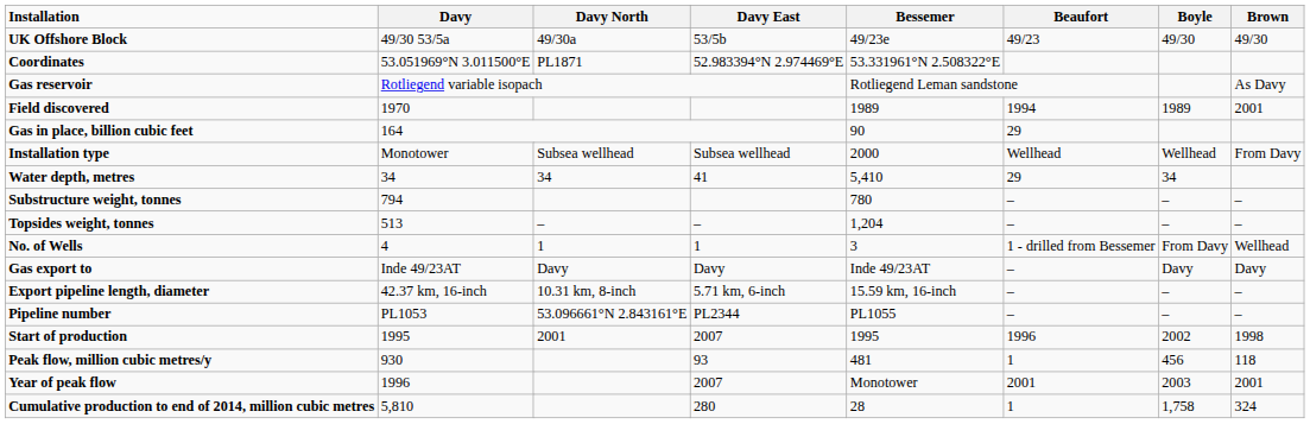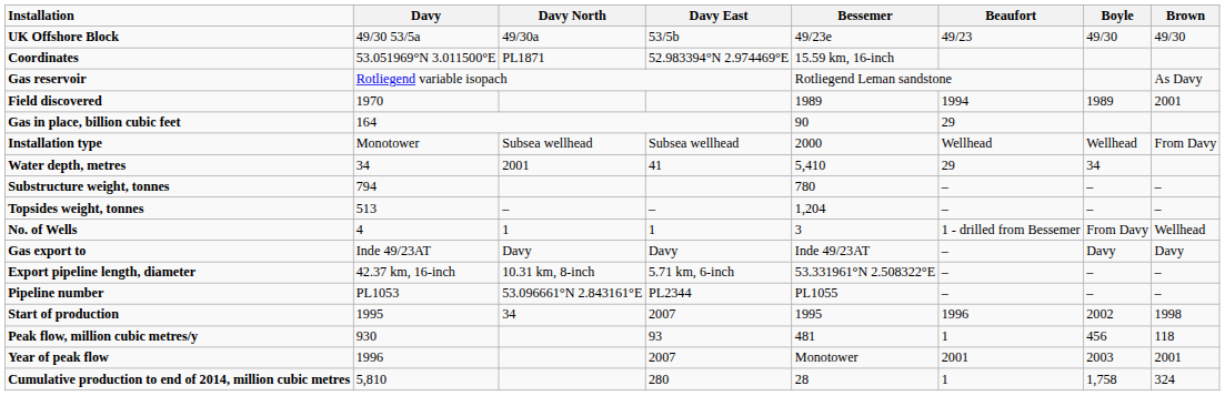 <table class="wikitable">
 <tr>
 <td><strong>Installation</strong></td>
 <th colspan="2">Davy</th>
 <th>Davy North</th>
 <th colspan="2">Davy East</th>
 <th>Bessemer</th>
 <th colspan="2">Beaufort</th>
 <th>Boyle</th>
 <th>Brown</th>
 </tr>
 <tr>
 <td><strong>UK Offshore Block</strong></td>
 <td colspan="2">49/30 53/5a</td>
 <td>49/30a</td>
 <td colspan="2">53/5b</td>
 <td>49/23e</td>
 <td colspan="2">49/23</td>
 <td>49/30</td>
 <td>49/30</td>
 </tr>
 <tr>
 <td><strong>Coordinates</strong></td>
 <td colspan="2">53.051969°N 3.011500°E</td>
 <td>PL1871</td>
 <td colspan="2">52.983394°N 2.974469°E</td>
-<td>53.331961°N 2.508322°E</td>
+<td>15.59 km, 16-inch</td>
 <td colspan="2"></td>
 <td></td>
 <td></td>
 </tr>
 <tr>
 <td><strong>Gas reservoir</strong></td>
 <td colspan="5"><a href='#'>Rotliegend</a> variable isopach</td>
 <td colspan="3">Rotliegend Leman sandstone</td>
 <td></td>
 <td>As Davy</td>
 </tr>
 <tr>
 <td><strong>Field discovered</strong></td>
 <td>1970</td>
 <td colspan="3"></td>
 <td></td>
 <td>1989</td>
 <td>1994</td>
 <td colspan="2">1989</td>
 <td>2001</td>
 </tr>
 <tr>
 <td><strong>Gas in place, billion cubic feet</strong></td>
 <td colspan="5">164</td>
 <td>90</td>
 <td>29</td>
 <td colspan="2"></td>
 <td></td>
 </tr>
 <tr>
 <td><strong>Installation type</strong></td>
 <td colspan="2">Monotower</td>
 <td>Subsea wellhead</td>
 <td colspan="2">Subsea wellhead</td>
 <td>2000</td>
 <td colspan="2">Wellhead</td>
 <td>Wellhead</td>
 <td>From Davy</td>
 </tr>
 <tr>
 <td><strong>Water depth, metres</strong></td>
 <td colspan="2">34</td>
-<td>34</td>
+<td>2001</td>
 <td colspan="2">41</td>
 <td>5,410</td>
 <td colspan="2">29</td>
 <td>34</td>
 <td></td>
 </tr>
 <tr>
 <td><strong>Substructure weight, tonnes</strong></td>
 <td colspan="2">794</td>
 <td></td>
 <td colspan="2"></td>
 <td>780</td>
 <td colspan="2">–</td>
 <td>–</td>
 <td>–</td>
 </tr>
 <tr>
 <td><strong>Topsides weight, tonnes</strong></td>
 <td colspan="2">513</td>
 <td>–</td>
 <td colspan="2">–</td>
 <td>1,204</td>
 <td colspan="2">–</td>
 <td>–</td>
 <td>–</td>
 </tr>
 <tr>
 <td><strong>No. of Wells</strong></td>
 <td colspan="2">4</td>
 <td>1</td>
 <td colspan="2">1</td>
 <td>3</td>
 <td colspan="2">1 - drilled from Bessemer</td>
 <td>From Davy</td>
 <td>Wellhead</td>
 </tr>
 <tr>
 <td><strong>Gas export to</strong></td>
 <td colspan="2">Inde 49/23AT</td>
 <td>Davy</td>
 <td colspan="2">Davy</td>
 <td>Inde 49/23AT</td>
 <td colspan="2">–</td>
 <td>Davy</td>
 <td>Davy</td>
 </tr>
 <tr>
 <td><strong>Export pipeline length, diameter</strong></td>
 <td colspan="2">42.37 km, 16-inch</td>
 <td>10.31 km, 8-inch</td>
 <td colspan="2">5.71 km, 6-inch</td>
-<td>15.59 km, 16-inch</td>
+<td>53.331961°N 2.508322°E</td>
 <td colspan="2">–</td>
 <td>–</td>
 <td>–</td>
 </tr>
 <tr>
 <td><strong>Pipeline number</strong></td>
 <td colspan="2">PL1053</td>
 <td>53.096661°N 2.843161°E</td>
 <td colspan="2">PL2344</td>
 <td>PL1055</td>
 <td colspan="2">–</td>
 <td>–</td>
 <td>–</td>
 </tr>
 <tr>
 <td><strong>Start of production</strong></td>
 <td colspan="2">1995</td>
-<td>2001</td>
+<td>34</td>
 <td colspan="2">2007</td>
 <td>1995</td>
 <td colspan="2">1996</td>
 <td>2002</td>
 <td>1998</td>
 </tr>
 <tr>
 <td><strong>Peak flow, million cubic metres/y</strong></td>
 <td colspan="2">930</td>
 <td></td>
 <td colspan="2">93</td>
 <td>481</td>
 <td colspan="2">1</td>
 <td>456</td>
 <td>118</td>
 </tr>
 <tr>
 <td><strong>Year of peak flow</strong></td>
 <td colspan="2">1996</td>
 <td></td>
 <td colspan="2">2007</td>
 <td>Monotower</td>
 <td colspan="2">2001</td>
 <td>2003</td>
 <td>2001</td>
 </tr>
 <tr>
 <td><strong>Cumulative production to end of 2014, million cubic  metres</strong></td>
 <td colspan="2">5,810</td>
 <td></td>
 <td colspan="2">280</td>
 <td>28</td>
 <td colspan="2">1</td>
 <td>1,758</td>
 <td>324</td>
 </tr>
 </table>
